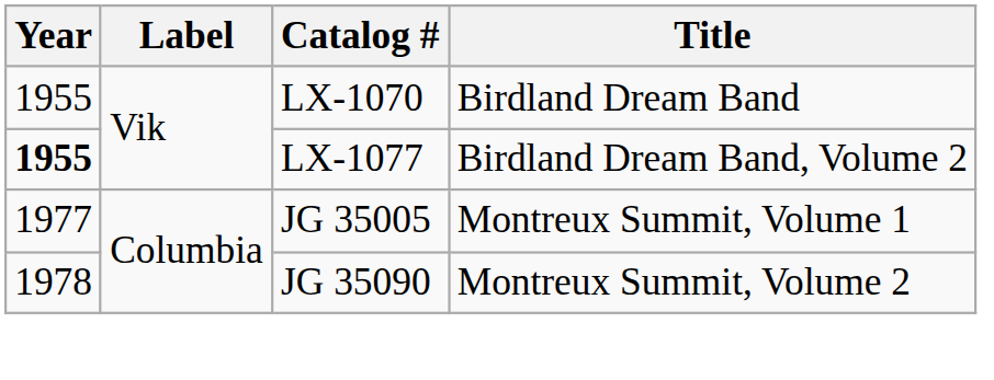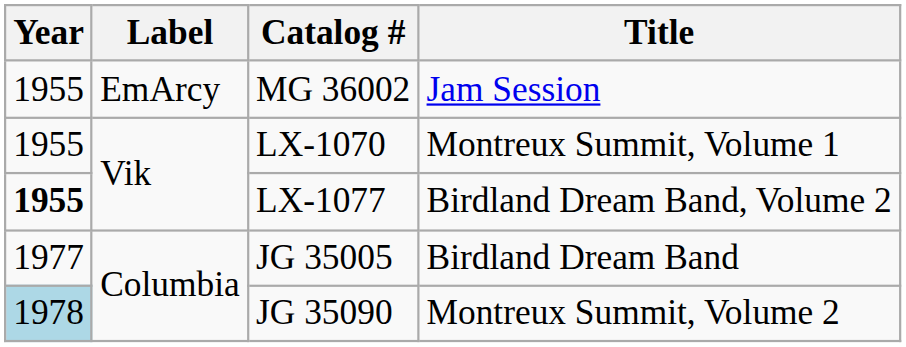 <table class="wikitable sortable">
 <tr>
 <th>Year</th>
 <th>Label</th>
 <th>Catalog #</th>
 <th>Title</th>
 </tr>
 <tr>
 <td>1955</td>
+<td>EmArcy</td>
+<td>MG 36002</td>
+<td><a href='#'>Jam Session</a></td>
+</tr>
+<tr>
+<td>1955</td>
 <td rowspan="2">Vik</td>
 <td>LX-1070</td>
-<td>Birdland Dream Band</td>
+<td>Montreux Summit, Volume 1</td>
 </tr>
 <tr>
 <td><strong>1955</strong></td>
 <td>LX-1077</td>
 <td>Birdland Dream Band, Volume 2</td>
 </tr>
 <tr>
 <td>1977</td>
 <td rowspan="2">Columbia</td>
 <td>JG 35005</td>
-<td>Montreux Summit, Volume 1</td>
+<td>Birdland Dream Band</td>
 </tr>
 <tr>
-<td>1978</td>
+<td style="background: lightblue;">1978</td>
 <td>JG 35090</td>
 <td>Montreux Summit, Volume 2</td>
 </tr>
 </table>
